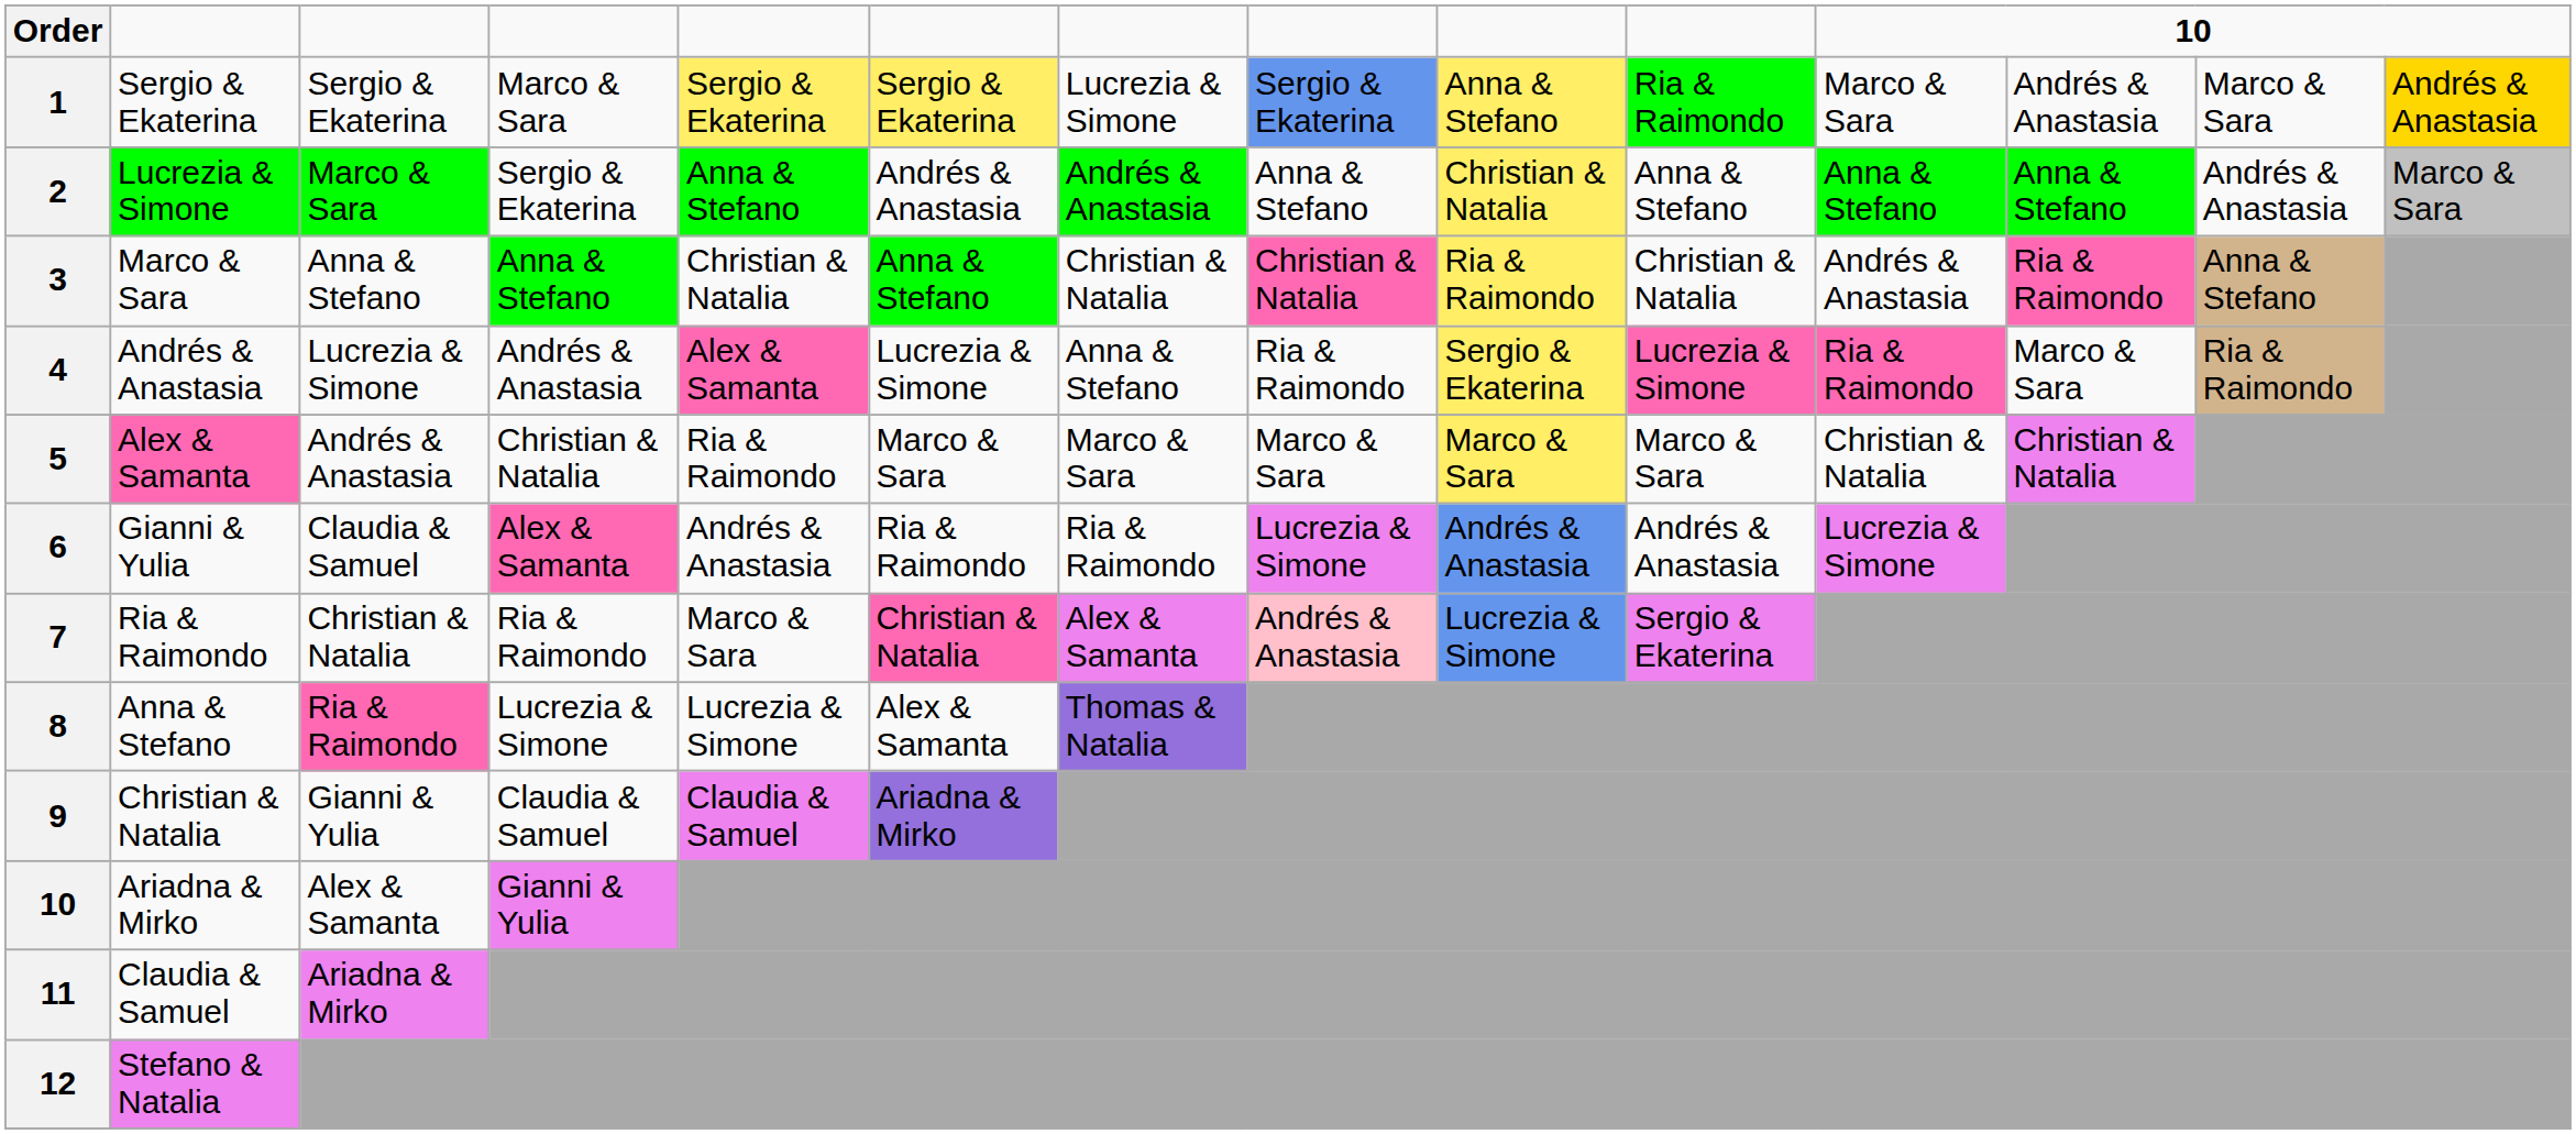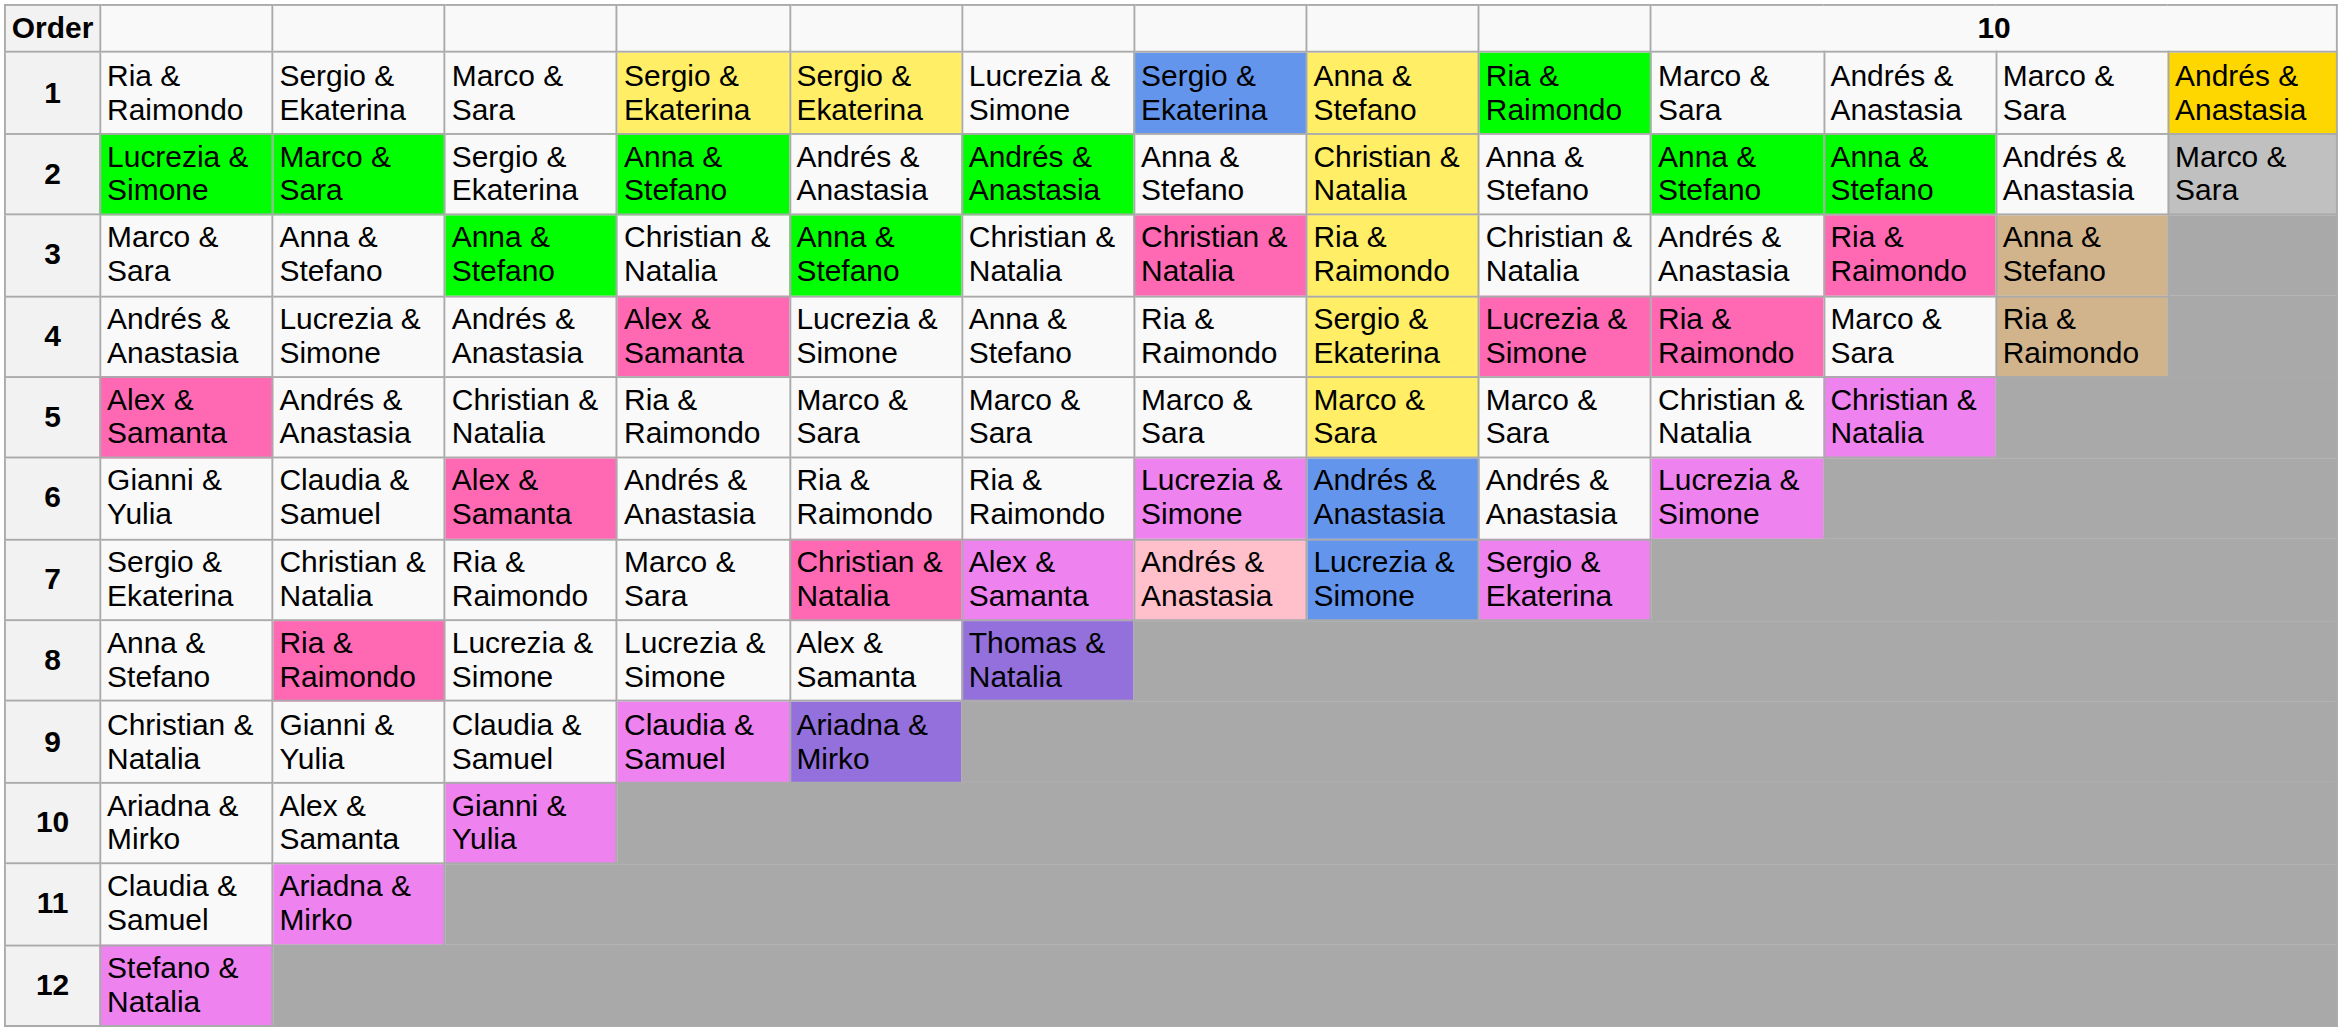 <table class="wikitable" align="center" width:125%%>
 <tr>
 <th>Order</th>
 <td></td>
 <td></td>
 <td></td>
 <td></td>
 <td></td>
 <td></td>
 <td></td>
 <td></td>
 <td></td>
 <td colspan=4 style="text-align:center;"><strong>10</strong></td>
 </tr>
 <tr>
 <th>1</th>
-<td>Sergio & Ekaterina</td>
+<td>Ria & Raimondo</td>
 <td>Sergio & Ekaterina</td>
 <td>Marco & Sara</td>
 <td bgcolor="ffee66">Sergio & Ekaterina</td>
 <td bgcolor="ffee66">Sergio & Ekaterina</td>
 <td>Lucrezia & Simone</td>
 <td bgcolor="cornflowerblue">Sergio & Ekaterina</td>
 <td bgcolor="ffee66">Anna & Stefano</td>
 <td bgcolor="lime">Ria & Raimondo</td>
 <td>Marco & Sara</td>
 <td>Andrés & Anastasia</td>
 <td>Marco & Sara</td>
 <td bgcolor="gold">Andrés & Anastasia</td>
 </tr>
 <tr>
 <th>2</th>
 <td bgcolor="lime">Lucrezia & Simone</td>
 <td bgcolor="lime">Marco & Sara</td>
 <td>Sergio & Ekaterina</td>
 <td bgcolor="lime">Anna & Stefano</td>
 <td>Andrés & Anastasia</td>
 <td bgcolor="lime">Andrés & Anastasia</td>
 <td>Anna & Stefano</td>
 <td bgcolor="ffee66">Christian & Natalia</td>
 <td>Anna & Stefano</td>
 <td bgcolor="lime">Anna & Stefano</td>
 <td bgcolor="lime">Anna & Stefano</td>
 <td>Andrés & Anastasia</td>
 <td bgcolor="silver">Marco & Sara</td>
 </tr>
 <tr>
 <th>3</th>
 <td>Marco & Sara</td>
 <td>Anna & Stefano</td>
 <td bgcolor="lime">Anna & Stefano</td>
 <td>Christian & Natalia</td>
 <td bgcolor="lime">Anna & Stefano</td>
 <td>Christian & Natalia</td>
 <td bgcolor="hotpink">Christian & Natalia</td>
 <td bgcolor="ffee66">Ria & Raimondo</td>
 <td>Christian & Natalia</td>
 <td>Andrés & Anastasia</td>
 <td bgcolor="hotpink">Ria & Raimondo</td>
 <td bgcolor="tan">Anna & Stefano</td>
 <td bgcolor="darkgray" colspan="3"></td>
 </tr>
 <tr>
 <th>4</th>
 <td>Andrés & Anastasia</td>
 <td>Lucrezia & Simone</td>
 <td>Andrés & Anastasia</td>
 <td bgcolor="hotpink">Alex & Samanta</td>
 <td>Lucrezia & Simone</td>
 <td>Anna & Stefano</td>
 <td>Ria & Raimondo</td>
 <td bgcolor="ffee66">Sergio & Ekaterina</td>
 <td bgcolor="hotpink">Lucrezia & Simone</td>
 <td bgcolor="hotpink">Ria & Raimondo</td>
 <td>Marco & Sara</td>
 <td bgcolor="tan">Ria & Raimondo</td>
 <td bgcolor="darkgray" colspan="3"></td>
 </tr>
 <tr>
 <th>5</th>
 <td bgcolor="hotpink">Alex & Samanta</td>
 <td>Andrés & Anastasia</td>
 <td>Christian & Natalia</td>
 <td>Ria & Raimondo</td>
 <td>Marco & Sara</td>
 <td>Marco & Sara</td>
 <td>Marco & Sara</td>
 <td bgcolor="ffee66">Marco & Sara</td>
 <td>Marco & Sara</td>
 <td>Christian & Natalia</td>
 <td bgcolor="violet">Christian & Natalia</td>
 <td bgcolor="darkgray" colspan="4"></td>
 </tr>
 <tr>
 <th>6</th>
 <td>Gianni & Yulia</td>
 <td>Claudia & Samuel</td>
 <td bgcolor="hotpink">Alex & Samanta</td>
 <td>Andrés & Anastasia</td>
 <td>Ria & Raimondo</td>
 <td>Ria & Raimondo</td>
 <td bgcolor="violet">Lucrezia & Simone</td>
 <td bgcolor="cornflowerblue">Andrés & Anastasia</td>
 <td>Andrés & Anastasia</td>
 <td bgcolor="violet">Lucrezia & Simone</td>
 <td bgcolor="darkgray" colspan="4"></td>
 </tr>
 <tr>
 <th>7</th>
-<td>Ria & Raimondo</td>
+<td>Sergio & Ekaterina</td>
 <td>Christian & Natalia</td>
 <td>Ria & Raimondo</td>
 <td>Marco & Sara</td>
 <td bgcolor="hotpink">Christian & Natalia</td>
 <td bgcolor="violet">Alex & Samanta</td>
 <td bgcolor="pink">Andrés & Anastasia</td>
 <td bgcolor="cornflowerblue">Lucrezia & Simone</td>
 <td bgcolor="violet">Sergio & Ekaterina</td>
 <td bgcolor="darkgray" colspan="5"></td>
 </tr>
 <tr>
 <th>8</th>
 <td>Anna & Stefano</td>
 <td bgcolor="hotpink">Ria & Raimondo</td>
 <td>Lucrezia & Simone</td>
 <td>Lucrezia & Simone</td>
 <td>Alex & Samanta</td>
 <td bgcolor="mediumpurple">Thomas & Natalia</td>
 <td bgcolor="darkgray" colspan="8"></td>
 </tr>
 <tr>
 <th>9</th>
 <td>Christian & Natalia</td>
 <td>Gianni & Yulia</td>
 <td>Claudia & Samuel</td>
 <td bgcolor="violet">Claudia & Samuel</td>
 <td bgcolor="mediumpurple">Ariadna & Mirko</td>
 <td bgcolor="darkgray" colspan="9"></td>
 </tr>
 <tr>
 <th>10</th>
 <td>Ariadna & Mirko</td>
 <td>Alex & Samanta</td>
 <td bgcolor="violet">Gianni & Yulia</td>
 <td bgcolor="darkgray" colspan="11"></td>
 </tr>
 <tr>
 <th>11</th>
 <td>Claudia & Samuel</td>
 <td bgcolor="violet">Ariadna & Mirko</td>
 <td bgcolor="darkgray" colspan="12"></td>
 </tr>
 <tr>
 <th>12</th>
 <td bgcolor="violet">Stefano & Natalia</td>
 <td bgcolor="darkgray" colspan="13"></td>
 </tr>
 <tr>
 </tr>
 </table>
